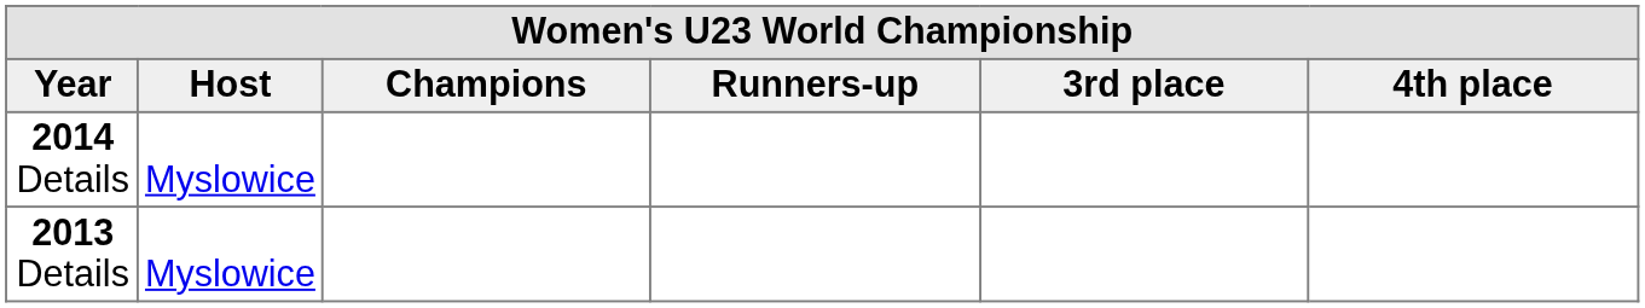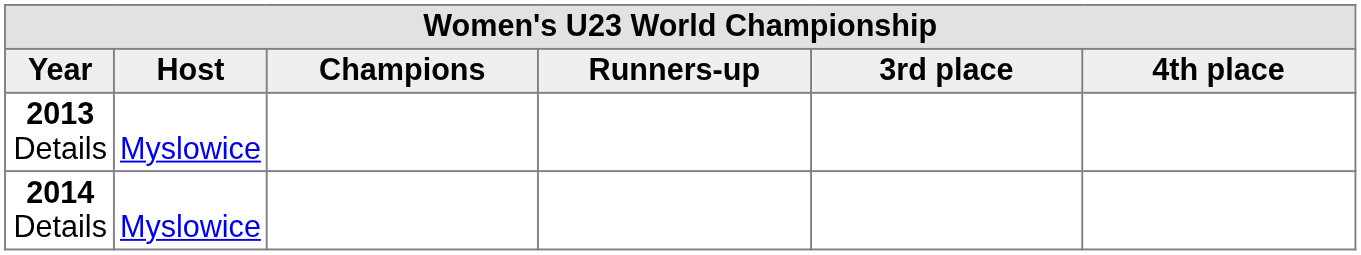 <table class="toccolours" border="1" cellpadding="2" style="border-collapse: collapse; text-align: center; width: 80%; margin: 0 auto;">
 <tr style= "background: #e2e2e2;">
 <th colspan=6 width=100%>Women's U23 World Championship</th>
 </tr>
 <tr style="background: #efefef;">
 <th width=8%>Year</th>
 <th width=10%>Host</th>
 <th width=20%>Champions</th>
 <th width=20%>Runners-up</th>
 <th width=20%>3rd place</th>
 <th width=20%>4th place</th>
 </tr>
 <tr>
+<td><strong>2013</strong><br> Details</td>
+<td><br><a href='#'>Myslowice</a></td>
+<td><strong></strong></td>
+<td></td>
+<td></td>
+<td></td>
+</tr>
+<tr>
 <td><strong>2014</strong><br> Details</td>
 <td><br><a href='#'>Myslowice</a></td>
 <td><strong></strong></td>
 <td></td>
 <td></td>
 <td></td>
 </tr>
-<tr>
-<td><strong>2013</strong><br> Details</td>
-<td><br><a href='#'>Myslowice</a></td>
-<td><strong></strong></td>
-<td></td>
-<td></td>
-<td></td>
-</tr>
 </table>
